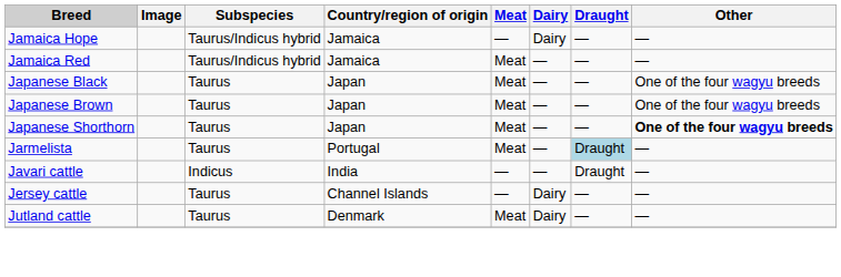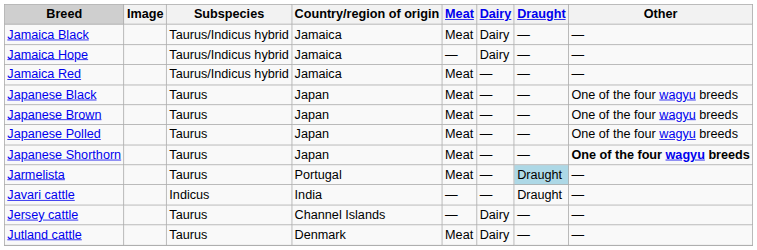 <table class="wikitable sortable">
 <tr>
 <th style="background-color:#cfcfcf;">Breed</th>
 <th>Image</th>
 <th>Subspecies</th>
 <th>Country/region of origin</th>
 <th><a href='#'>Meat</a></th>
 <th><a href='#'>Dairy</a></th>
 <th><a href='#'>Draught</a></th>
 <th>Other</th>
+</tr>
+<tr>
+<td><a href='#'>Jamaica Black</a></td>
+<td></td>
+<td>Taurus/Indicus  hybrid</td>
+<td>Jamaica</td>
+<td>Meat</td>
+<td>Dairy</td>
+<td>—</td>
+<td>—</td>
 </tr>
 <tr>
 <td><a href='#'>Jamaica Hope</a></td>
 <td></td>
 <td>Taurus/Indicus hybrid</td>
 <td>Jamaica</td>
 <td>—</td>
 <td>Dairy</td>
 <td>—</td>
 <td>—</td>
 </tr>
 <tr>
 <td><a href='#'>Jamaica Red</a></td>
 <td></td>
 <td>Taurus/Indicus hybrid</td>
 <td>Jamaica</td>
 <td>Meat</td>
 <td>—</td>
 <td>—</td>
 <td>—</td>
 </tr>
 <tr>
 <td><a href='#'>Japanese Black</a></td>
 <td></td>
 <td>Taurus</td>
 <td>Japan</td>
 <td>Meat</td>
 <td>—</td>
 <td>—</td>
 <td>One of the four <a href='#'>wagyu</a> breeds</td>
 </tr>
 <tr>
 <td><a href='#'>Japanese Brown</a></td>
+<td></td>
+<td>Taurus</td>
+<td>Japan</td>
+<td>Meat</td>
+<td>—</td>
+<td>—</td>
+<td>One of the four <a href='#'>wagyu</a> breeds</td>
+</tr>
+<tr>
+<td><a href='#'>Japanese Polled</a></td>
 <td></td>
 <td>Taurus</td>
 <td>Japan</td>
 <td>Meat</td>
 <td>—</td>
 <td>—</td>
 <td>One of the four <a href='#'>wagyu</a> breeds</td>
 </tr>
 <tr>
 <td><a href='#'>Japanese Shorthorn</a></td>
 <td></td>
 <td>Taurus</td>
 <td>Japan</td>
 <td>Meat</td>
 <td>—</td>
 <td>—</td>
 <td><strong>One of the four <a href='#'>wagyu</a> breeds</strong></td>
 </tr>
 <tr>
 <td><a href='#'>Jarmelista</a></td>
 <td></td>
 <td>Taurus</td>
 <td>Portugal</td>
 <td>Meat</td>
 <td>—</td>
 <td style="background: lightblue;">Draught</td>
 <td>—</td>
 </tr>
 <tr>
 <td><a href='#'>Javari cattle</a></td>
 <td></td>
 <td>Indicus</td>
 <td>India</td>
 <td>—</td>
 <td>—</td>
 <td>Draught</td>
 <td>—</td>
 </tr>
 <tr>
 <td><a href='#'>Jersey cattle</a></td>
 <td></td>
 <td>Taurus</td>
 <td>Channel Islands</td>
 <td>—</td>
 <td>Dairy</td>
 <td>—</td>
 <td>—</td>
 </tr>
 <tr>
 <td><a href='#'>Jutland cattle</a></td>
 <td></td>
 <td>Taurus</td>
 <td>Denmark</td>
 <td>Meat</td>
 <td>Dairy</td>
 <td>—</td>
 <td>—</td>
 </tr>
 <tr class="sortbottom">
 </tr>
 </table>
